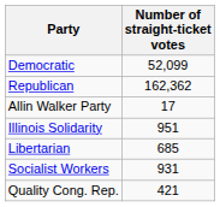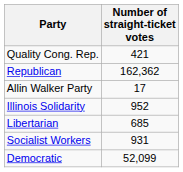 <table class="wikitable">
 <tr>
 <th>Party</th>
 <th>Number of<br>straight-ticket<br>votes</th>
 </tr>
 <tr>
-<td><a href='#'>Democratic</a></td>
-<td style=text-align:center>52,099</td>
+<td>Quality Cong. Rep.</td>
+<td style=text-align:center>421</td>
 </tr>
 <tr>
 <td><a href='#'>Republican</a></td>
 <td style=text-align:center>162,362</td>
 </tr>
 <tr>
 <td>Allin Walker Party</td>
 <td style=text-align:center>17</td>
 </tr>
 <tr>
 <td><a href='#'>Illinois Solidarity</a></td>
-<td style=text-align:center>951</td>
+<td style=text-align:center>952</td>
 </tr>
 <tr>
 <td><a href='#'>Libertarian</a></td>
 <td style=text-align:center>685</td>
 </tr>
 <tr>
 <td><a href='#'>Socialist Workers</a></td>
 <td style=text-align:center>931</td>
 </tr>
 <tr>
-<td>Quality Cong. Rep.</td>
-<td style=text-align:center>421</td>
+<td><a href='#'>Democratic</a></td>
+<td style=text-align:center>52,099</td>
 </tr>
 </table>
